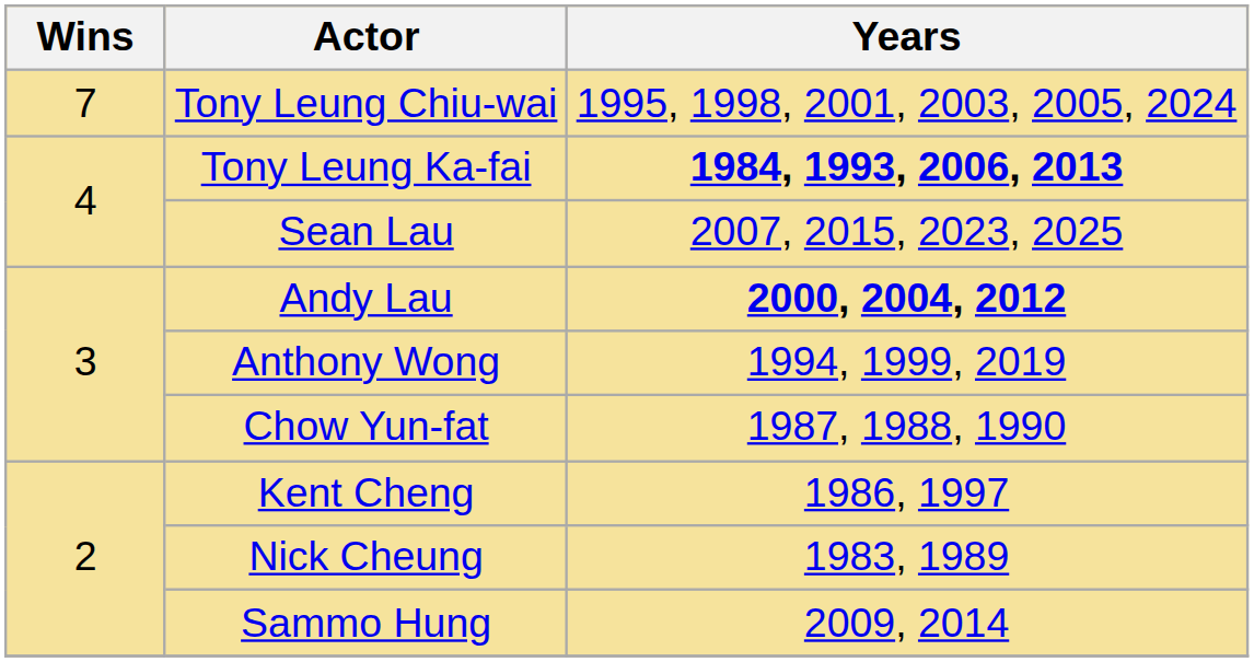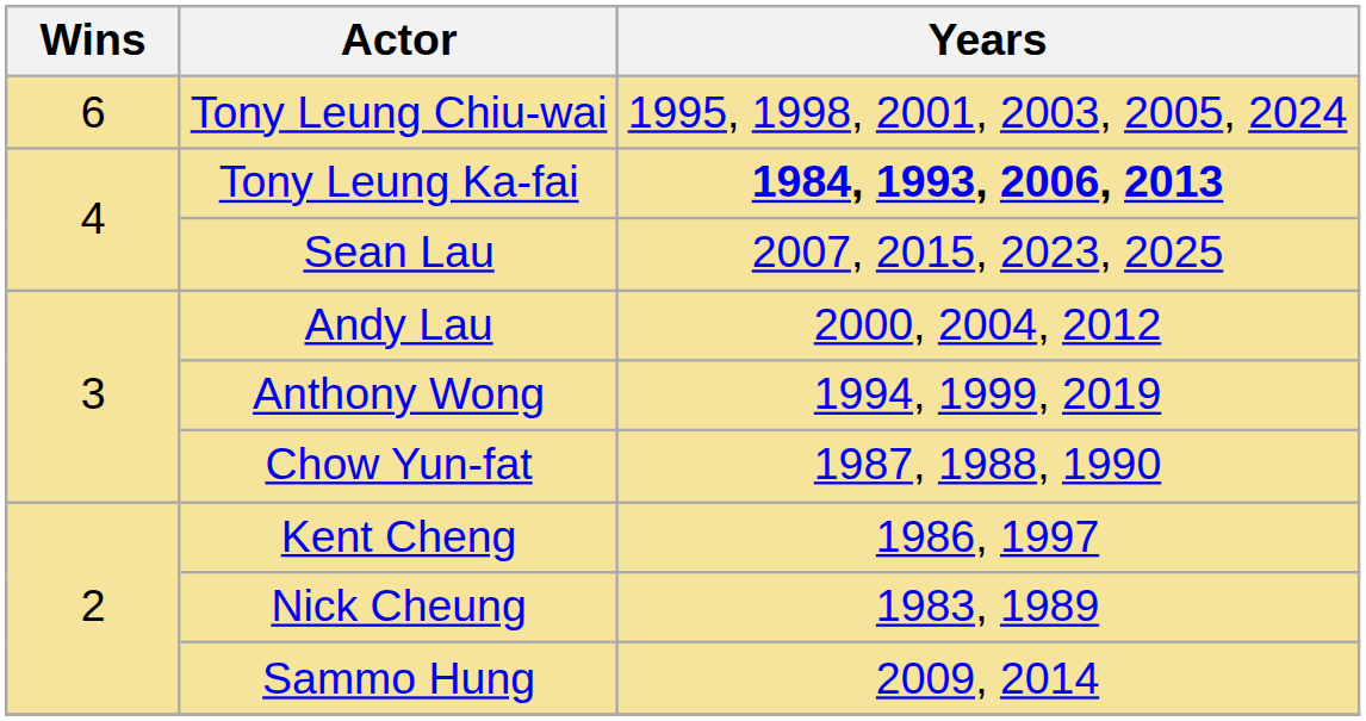 <table class="wikitable" rowspan=2 cellpadding="4" style="text-align: center; border:1; background: #f6e39c">
 <tr>
 <th scope="col" width="55">Wins</th>
 <th scope="col" align="center">Actor</th>
 <th scope="col" align="center">Years</th>
 </tr>
 <tr>
-<td rowspan=1 style="text-align:center">7</td>
+<td rowspan=1 style="text-align:center">6</td>
 <td><a href='#'>Tony Leung Chiu-wai</a></td>
 <td><a href='#'>1995</a>, <a href='#'>1998</a>, <a href='#'>2001</a>, <a href='#'>2003</a>, <a href='#'>2005</a>, <a href='#'>2024</a></td>
 </tr>
 <tr>
 <td rowspan=2 style="text-align:center">4</td>
 <td><a href='#'>Tony Leung Ka-fai</a></td>
 <td><strong><a href='#'>1984</a>, <a href='#'>1993</a>, <a href='#'>2006</a>, <a href='#'>2013</a></strong></td>
 </tr>
 <tr>
 <td><a href='#'>Sean Lau</a></td>
 <td><a href='#'>2007</a>, <a href='#'>2015</a>, <a href='#'>2023</a>, <a href='#'>2025</a></td>
 </tr>
 <tr>
 <td rowspan=3 style="text-align:center">3</td>
 <td><a href='#'>Andy Lau</a></td>
-<td><strong><a href='#'>2000</a>, <a href='#'>2004</a>, <a href='#'>2012</a></strong></td>
+<td><a href='#'>2000</a>, <a href='#'>2004</a>, <a href='#'>2012</a></td>
 </tr>
 <tr>
 <td><a href='#'>Anthony Wong</a></td>
 <td><a href='#'>1994</a>, <a href='#'>1999</a>, <a href='#'>2019</a></td>
 </tr>
 <tr>
 <td><a href='#'>Chow Yun-fat</a></td>
 <td><a href='#'>1987</a>, <a href='#'>1988</a>, <a href='#'>1990</a></td>
 </tr>
 <tr>
 <td rowspan=3 style="text-align:center">2</td>
 <td><a href='#'>Kent Cheng</a></td>
 <td><a href='#'>1986</a>, <a href='#'>1997</a></td>
 </tr>
 <tr>
 <td><a href='#'>Nick Cheung</a></td>
 <td><a href='#'>1983</a>, <a href='#'>1989</a></td>
 </tr>
 <tr>
 <td><a href='#'>Sammo Hung</a></td>
 <td><a href='#'>2009</a>, <a href='#'>2014</a></td>
 </tr>
 <tr>
 </tr>
 </table>
